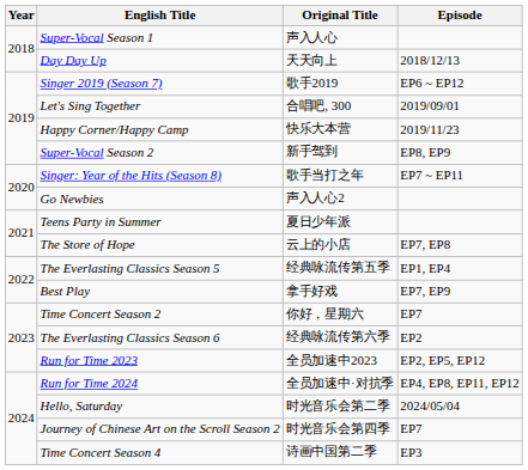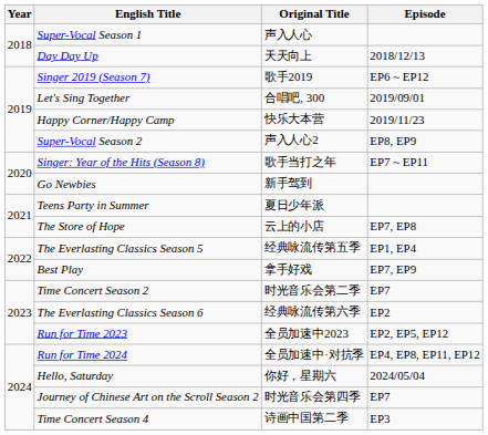 <table class="wikitable">
 <tr>
 <th>Year</th>
 <th>English Title</th>
 <th>Original Title</th>
 <th>Episode</th>
 </tr>
 <tr>
 <td rowspan="2">2018</td>
 <td><em><a href='#'>Super-Vocal</a> Season 1</em></td>
 <td>声入人心</td>
 <td></td>
 </tr>
 <tr>
 <td><em><a href='#'>Day Day Up</a></em></td>
 <td>天天向上</td>
 <td>2018/12/13</td>
 </tr>
 <tr>
 <td rowspan="4">2019</td>
 <td><a href='#'><em>Singer 2019 (Season 7)</em></a></td>
 <td>歌手2019</td>
 <td>EP6 ~ EP12</td>
 </tr>
 <tr>
 <td><em>Let's Sing Together</em></td>
 <td>合唱吧, 300</td>
 <td>2019/09/01</td>
 </tr>
 <tr>
 <td><em>Happy Corner/Happy Camp</em></td>
 <td>快乐大本营</td>
 <td>2019/11/23</td>
 </tr>
 <tr>
 <td><em><a href='#'>Super-Vocal</a> Season 2</em></td>
-<td>新手驾到</td>
+<td>声入人心2</td>
 <td>EP8, EP9</td>
 </tr>
 <tr>
 <td rowspan="2">2020</td>
 <td><a href='#'><em>Singer: Year of the Hits (Season 8)</em></a></td>
 <td>歌手当打之年</td>
 <td>EP7 ~ EP11</td>
 </tr>
 <tr>
 <td><em>Go Newbies</em></td>
-<td>声入人心2</td>
+<td>新手驾到</td>
 <td></td>
 </tr>
 <tr>
 <td rowspan="2">2021</td>
 <td><em>Teens Party in Summer</em></td>
 <td>夏日少年派</td>
 <td></td>
 </tr>
 <tr>
 <td><em>The Store of Hope</em></td>
 <td>云上的小店</td>
 <td>EP7, EP8</td>
 </tr>
 <tr>
 <td rowspan="2">2022</td>
 <td><em>The Everlasting Classics Season 5</em></td>
 <td>经典咏流传第五季</td>
 <td>EP1, EP4</td>
 </tr>
 <tr>
 <td><em>Best Play</em></td>
 <td>拿手好戏</td>
 <td>EP7, EP9</td>
 </tr>
 <tr>
 <td rowspan="3">2023</td>
 <td><em>Time Concert Season 2</em></td>
-<td>你好，星期六</td>
+<td>时光音乐会第二季</td>
 <td>EP7</td>
 </tr>
 <tr>
 <td><em>The Everlasting Classics Season 6</em></td>
 <td>经典咏流传第六季</td>
 <td>EP2</td>
 </tr>
 <tr>
 <td><a href='#'><em>Run for Time 2023</em></a></td>
 <td>全员加速中2023</td>
 <td>EP2, EP5, EP12</td>
 </tr>
 <tr>
 <td rowspan="4">2024</td>
 <td><em><a href='#'>Run for Time 2024</a></em></td>
 <td>全员加速中·对抗季</td>
 <td>EP4, EP8, EP11, EP12</td>
 </tr>
 <tr>
 <td><em>Hello, Saturday</em></td>
-<td>时光音乐会第二季</td>
+<td>你好，星期六</td>
 <td>2024/05/04</td>
 </tr>
 <tr>
 <td><em>Journey of Chinese Art on the Scroll Season 2</em></td>
 <td>时光音乐会第四季</td>
 <td>EP7</td>
 </tr>
 <tr>
 <td><em>Time Concert Season 4</em></td>
 <td>诗画中国第二季</td>
 <td>EP3</td>
 </tr>
 </table>
